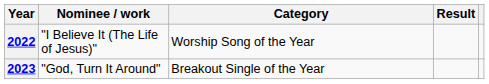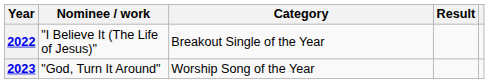 <table class="wikitable plainrowheaders">
 <tr>
 <th>Year</th>
 <th style="width:10em;">Nominee / work</th>
 <th style="width:21em;">Category</th>
 <th>Result</th>
 <th></th>
 </tr>
 <tr>
 <th scope="row"><a href='#'>2022</a></th>
 <td>"I Believe It (The Life of Jesus)"</td>
-<td>Worship Song of the Year</td>
+<td>Breakout Single of the Year</td>
 <td></td>
 <td></td>
 </tr>
 <tr>
 <th scope="row"><a href='#'>2023</a></th>
 <td>"God, Turn It Around"</td>
-<td>Breakout Single of the Year</td>
+<td>Worship Song of the Year</td>
 <td></td>
 <td></td>
 </tr>
 </table>
